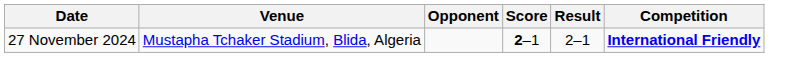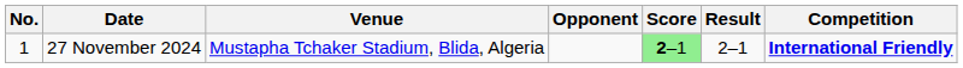 <table class="wikitable sortable">
 <tr>
+<th scope="col">No.</th>
 <th scope="col" data-sort-type="date">Date</th>
 <th scope="col">Venue</th>
 <th scope="col">Opponent</th>
 <th scope="col">Score</th>
 <th scope="col">Result</th>
 <th scope="col">Competition</th>
 </tr>
 <tr>
+<td align="center">1</td>
 <td>27 November 2024</td>
 <td><a href='#'>Mustapha Tchaker Stadium</a>, <a href='#'>Blida</a>, Algeria</td>
 <td></td>
-<td align="center"><strong>2</strong>–1</td>
+<td align="center" style="background: lightgreen;"><strong>2</strong>–1</td>
 <td align="center">2–1</td>
 <td><strong><a href='#'>International Friendly</a></strong></td>
 </tr>
 </table>
